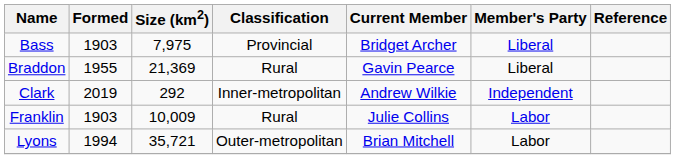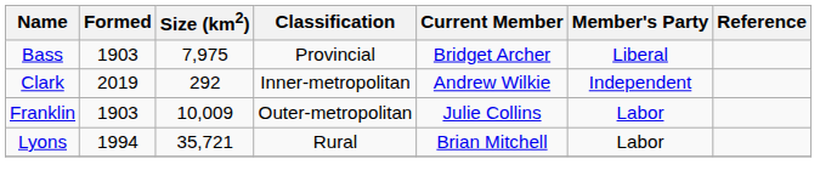 <table class="wikitable sortable" style="text-align:center">
 <tr>
 <th>Name</th>
 <th>Formed</th>
 <th>Size (km<sup>2</sup>)</th>
 <th>Classification</th>
 <th>Current Member</th>
 <th>Member's Party</th>
 <th>Reference</th>
 </tr>
 <tr>
 <td><a href='#'>Bass</a></td>
 <td>1903</td>
 <td>7,975</td>
 <td>Provincial</td>
 <td><a href='#'>Bridget Archer</a></td>
 <td><a href='#'>Liberal</a></td>
 <td></td>
 </tr>
 <tr>
-<td><a href='#'>Braddon</a></td>
-<td>1955</td>
-<td>21,369</td>
-<td>Rural</td>
-<td><a href='#'>Gavin Pearce</a></td>
-<td>Liberal</td>
-<td></td>
-</tr>
-<tr>
 <td><a href='#'>Clark</a></td>
 <td>2019</td>
 <td>292</td>
 <td>Inner-metropolitan</td>
 <td><a href='#'>Andrew Wilkie</a></td>
 <td><a href='#'>Independent</a></td>
 <td></td>
 </tr>
 <tr>
 <td><a href='#'>Franklin</a></td>
 <td>1903</td>
 <td>10,009</td>
-<td>Rural</td>
+<td>Outer-metropolitan</td>
 <td><a href='#'>Julie Collins</a></td>
 <td><a href='#'>Labor</a></td>
 <td></td>
 </tr>
 <tr>
 <td><a href='#'>Lyons</a></td>
 <td>1994</td>
 <td>35,721</td>
-<td>Outer-metropolitan</td>
+<td>Rural</td>
 <td><a href='#'>Brian Mitchell</a></td>
 <td>Labor</td>
 <td></td>
 </tr>
 <tr>
 </tr>
 </table>
